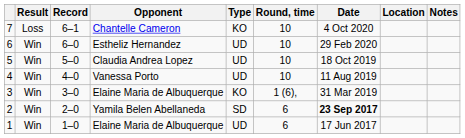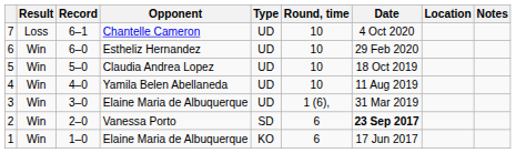 <table class="wikitable" style="text-align:center; font-size:95%">
 <tr>
 <th></th>
 <th>Result</th>
 <th>Record</th>
 <th>Opponent</th>
 <th>Type</th>
 <th>Round, time</th>
 <th>Date</th>
 <th>Location</th>
 <th>Notes</th>
 </tr>
 <tr>
 <td>7</td>
 <td>Loss</td>
 <td>6–1</td>
 <td style="text-align:left;"> <a href='#'>Chantelle Cameron</a></td>
-<td>KO</td>
+<td>UD</td>
 <td>10</td>
 <td>4 Oct 2020</td>
 <td style="text-align:left;"> </td>
 <td align=left></td>
 </tr>
 <tr>
 <td>6</td>
 <td>Win</td>
 <td>6–0</td>
 <td align=left> Estheliz Hernandez</td>
 <td>UD</td>
 <td>10</td>
 <td>29 Feb 2020</td>
 <td align=left></td>
 <td align=left></td>
 </tr>
 <tr>
 <td>5</td>
 <td>Win</td>
 <td>5–0</td>
 <td align=left> Claudia Andrea Lopez</td>
 <td>UD</td>
 <td>10</td>
 <td>18 Oct 2019</td>
 <td align=left></td>
 <td align=left></td>
 </tr>
 <tr>
 <td>4</td>
 <td>Win</td>
 <td>4–0</td>
-<td align=left> Vanessa Porto</td>
+<td align=left> Yamila Belen Abellaneda</td>
 <td>UD</td>
 <td>10</td>
 <td>11 Aug 2019</td>
 <td align=left></td>
 <td align=left></td>
 </tr>
 <tr>
 <td>3</td>
 <td>Win</td>
 <td>3–0</td>
 <td align=left> Elaine Maria de Albuquerque</td>
-<td>KO</td>
+<td>UD</td>
 <td>1 (6), </td>
 <td>31 Mar 2019</td>
 <td align=left></td>
 <td></td>
 </tr>
 <tr>
 <td>2</td>
 <td>Win</td>
 <td>2–0</td>
-<td align=left> Yamila Belen Abellaneda</td>
+<td align=left> Vanessa Porto</td>
 <td>SD</td>
 <td>6</td>
 <td><strong>23 Sep 2017</strong></td>
 <td align=left></td>
 <td></td>
 </tr>
 <tr>
 <td>1</td>
 <td>Win</td>
 <td>1–0</td>
 <td align=left> Elaine Maria de Albuquerque</td>
-<td>UD</td>
+<td>KO</td>
 <td>6</td>
 <td>17 Jun 2017</td>
 <td align=left></td>
 <td></td>
 </tr>
 </table>
